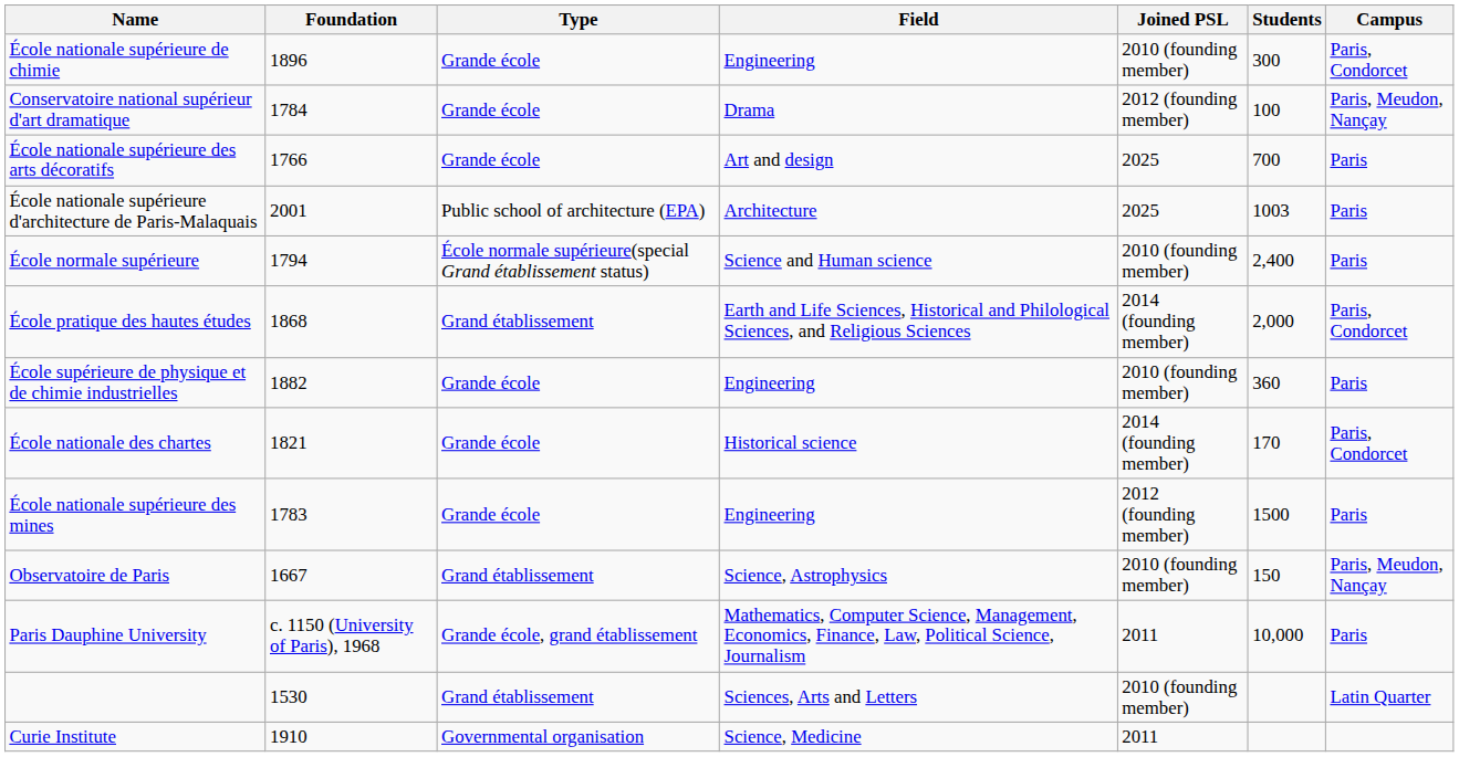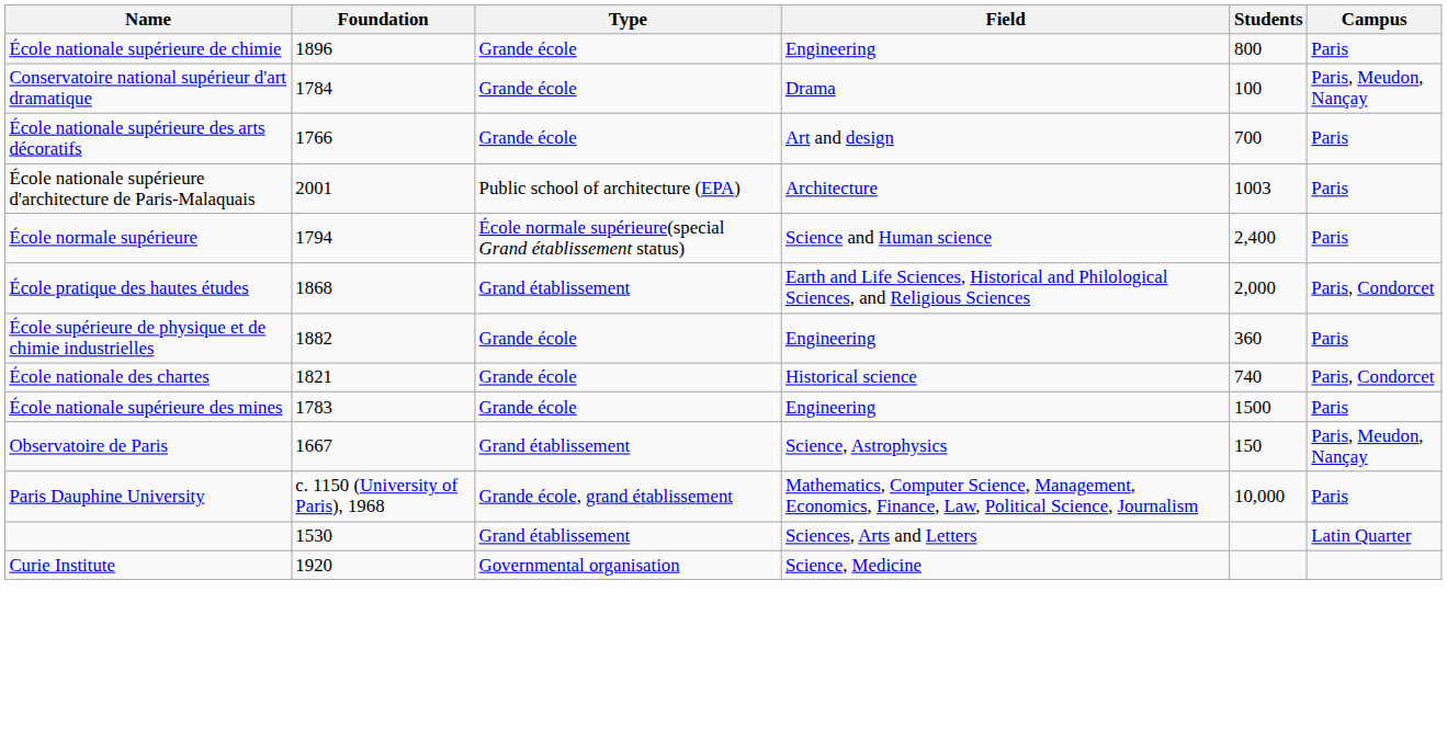 <table class="wikitable sortable">
 <tr>
 <th>Name</th>
 <th>Foundation</th>
 <th>Type</th>
 <th>Field</th>
-<th>Joined PSL</th>
 <th>Students</th>
 <th>Campus</th>
 </tr>
 <tr>
 <td><a href='#'>École nationale supérieure de chimie</a></td>
 <td>1896</td>
 <td><a href='#'>Grande école</a></td>
 <td><a href='#'>Engineering</a></td>
-<td>2010 (founding member)</td>
-<td>300</td>
-<td><a href='#'>Paris</a>, <a href='#'>Condorcet</a></td>
+<td>800</td>
+<td><a href='#'>Paris</a></td>
 </tr>
 <tr>
 <td><a href='#'>Conservatoire national supérieur d'art dramatique</a></td>
 <td>1784</td>
 <td><a href='#'>Grande école</a></td>
 <td><a href='#'>Drama</a></td>
-<td>2012 (founding member)</td>
 <td>100</td>
 <td><a href='#'>Paris</a>, <a href='#'>Meudon</a>, <a href='#'>Nançay</a></td>
 </tr>
 <tr>
 <td><a href='#'>École nationale supérieure des arts décoratifs</a></td>
 <td>1766</td>
 <td><a href='#'>Grande école</a></td>
 <td><a href='#'>Art</a> and <a href='#'>design</a></td>
-<td>2025</td>
 <td>700</td>
 <td><a href='#'>Paris</a></td>
 </tr>
 <tr>
 <td>École nationale supérieure d'architecture de Paris-Malaquais</td>
 <td>2001</td>
 <td>Public school of architecture (<a href='#'>EPA</a>)</td>
 <td><a href='#'>Architecture</a></td>
-<td>2025</td>
 <td>1003</td>
 <td><a href='#'>Paris</a></td>
 </tr>
 <tr>
 <td><a href='#'>École normale supérieure</a></td>
 <td>1794</td>
 <td><a href='#'>École normale supérieure</a>(special <em>Grand établissement</em> status)</td>
 <td><a href='#'>Science</a> and <a href='#'>Human science</a></td>
-<td>2010 (founding member)</td>
 <td>2,400</td>
 <td><a href='#'>Paris</a></td>
 </tr>
 <tr>
 <td><a href='#'>École pratique des hautes études</a></td>
 <td>1868</td>
 <td><a href='#'>Grand établissement</a></td>
 <td><a href='#'>Earth and Life Sciences</a>, <a href='#'>Historical and Philological Sciences</a>, and <a href='#'>Religious Sciences</a></td>
-<td>2014<br>(founding member)</td>
 <td>2,000</td>
 <td><a href='#'>Paris</a>, <a href='#'>Condorcet</a></td>
 </tr>
 <tr>
 <td><a href='#'>École supérieure de physique et de chimie industrielles</a></td>
 <td>1882</td>
 <td><a href='#'>Grande école</a></td>
 <td><a href='#'>Engineering</a></td>
-<td>2010 (founding member)</td>
 <td>360</td>
 <td><a href='#'>Paris</a></td>
 </tr>
 <tr>
 <td><a href='#'>École nationale des chartes</a></td>
 <td>1821</td>
 <td><a href='#'>Grande école</a></td>
 <td><a href='#'>Historical science</a></td>
-<td>2014<br>(founding member)</td>
-<td>170</td>
+<td>740</td>
 <td><a href='#'>Paris</a>, <a href='#'>Condorcet</a></td>
 </tr>
 <tr>
 <td><a href='#'>École nationale supérieure des mines</a></td>
 <td>1783</td>
 <td><a href='#'>Grande école</a></td>
 <td><a href='#'>Engineering</a></td>
-<td>2012<br>(founding member)</td>
 <td>1500</td>
 <td><a href='#'>Paris</a></td>
 </tr>
 <tr>
 <td><a href='#'>Observatoire de Paris</a></td>
 <td>1667</td>
 <td><a href='#'>Grand établissement</a></td>
 <td><a href='#'>Science</a>, <a href='#'>Astrophysics</a></td>
-<td>2010 (founding member)</td>
 <td>150</td>
 <td><a href='#'>Paris</a>, <a href='#'>Meudon</a>, <a href='#'>Nançay</a></td>
 </tr>
 <tr>
 <td><a href='#'>Paris Dauphine University</a></td>
 <td>c. 1150 (<a href='#'>University of Paris</a>), 1968</td>
 <td><a href='#'>Grande école</a>, <a href='#'>grand établissement</a></td>
 <td><a href='#'>Mathematics</a>, <a href='#'>Computer Science</a>, <a href='#'>Management</a>, <a href='#'>Economics</a>, <a href='#'>Finance</a>, <a href='#'>Law</a>, <a href='#'>Political Science</a>, <a href='#'>Journalism</a></td>
-<td>2011</td>
 <td>10,000</td>
 <td><a href='#'>Paris</a></td>
 </tr>
 <tr>
 <td></td>
 <td>1530</td>
 <td><a href='#'>Grand établissement</a></td>
 <td><a href='#'>Sciences</a>, <a href='#'>Arts</a> and <a href='#'>Letters</a></td>
-<td>2010 (founding member)</td>
 <td></td>
 <td><a href='#'>Latin Quarter</a></td>
 </tr>
 <tr>
 <td><a href='#'>Curie Institute</a></td>
-<td>1910</td>
+<td>1920</td>
 <td><a href='#'>Governmental organisation</a></td>
 <td><a href='#'>Science</a>, <a href='#'>Medicine</a></td>
-<td>2011</td>
 <td></td>
 <td></td>
 </tr>
 </table>
